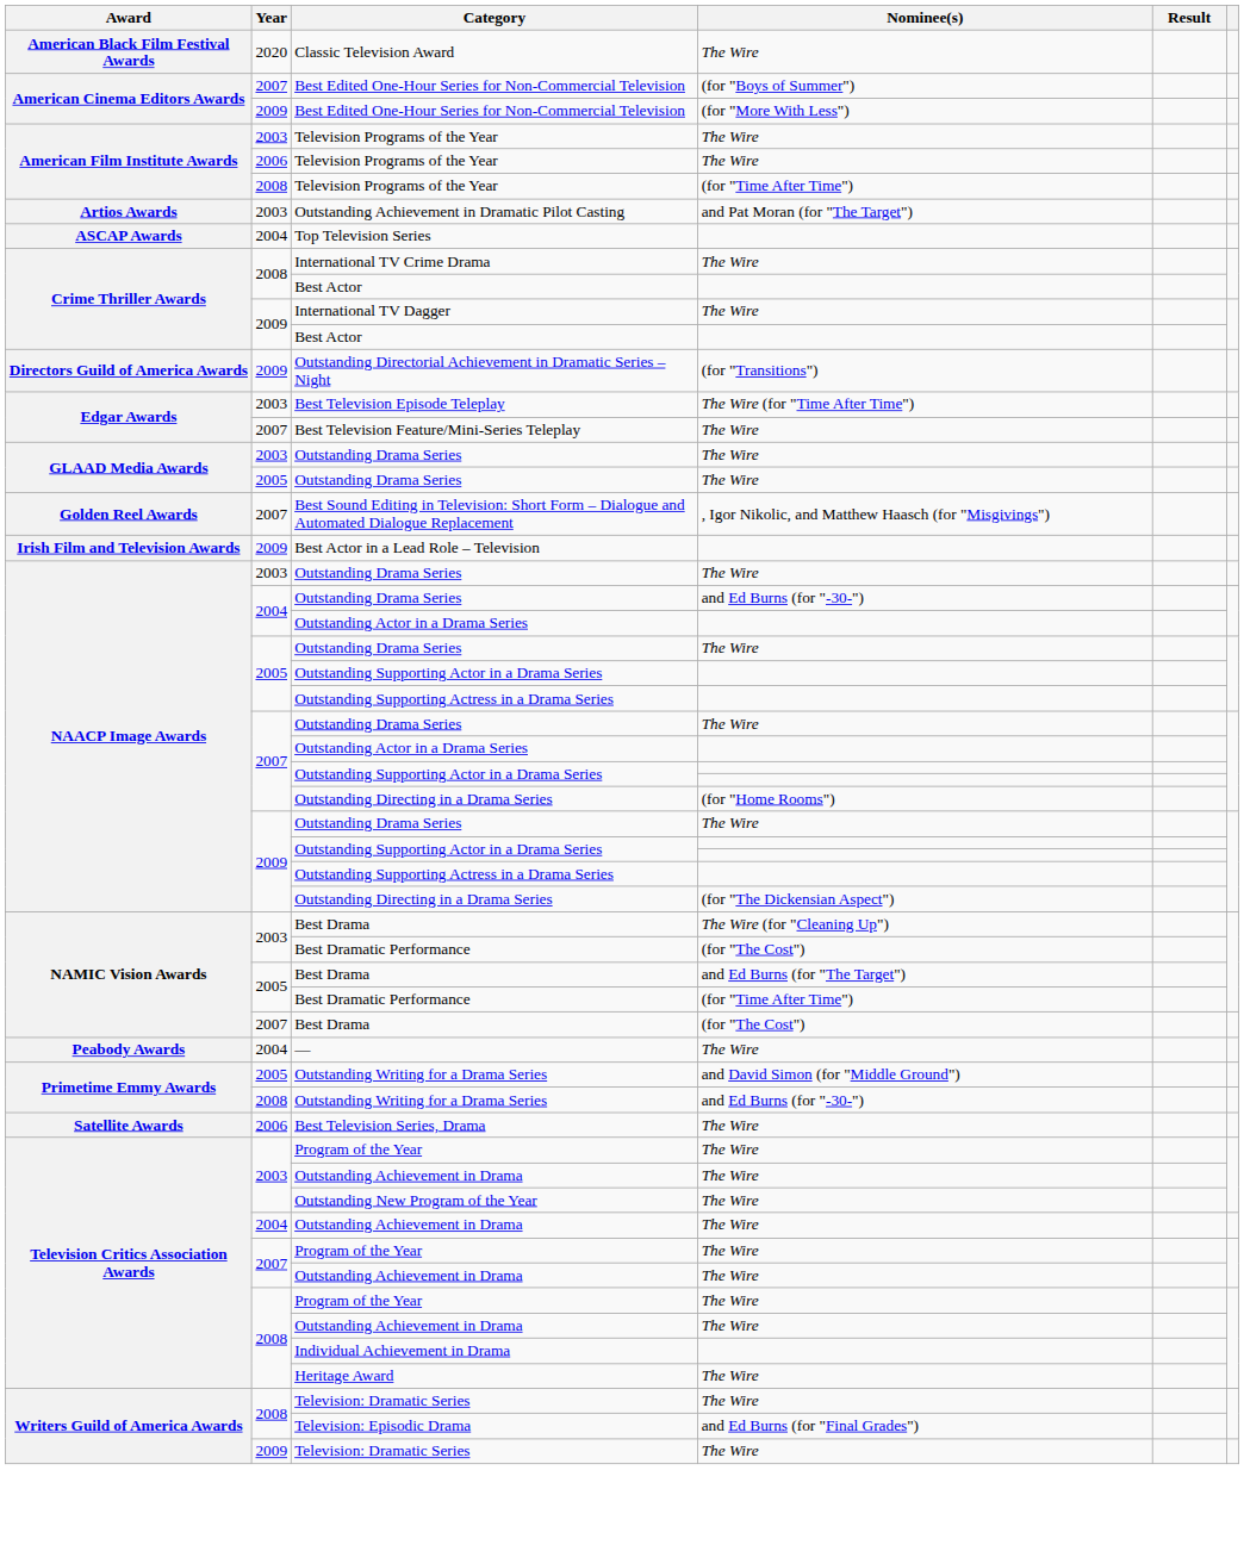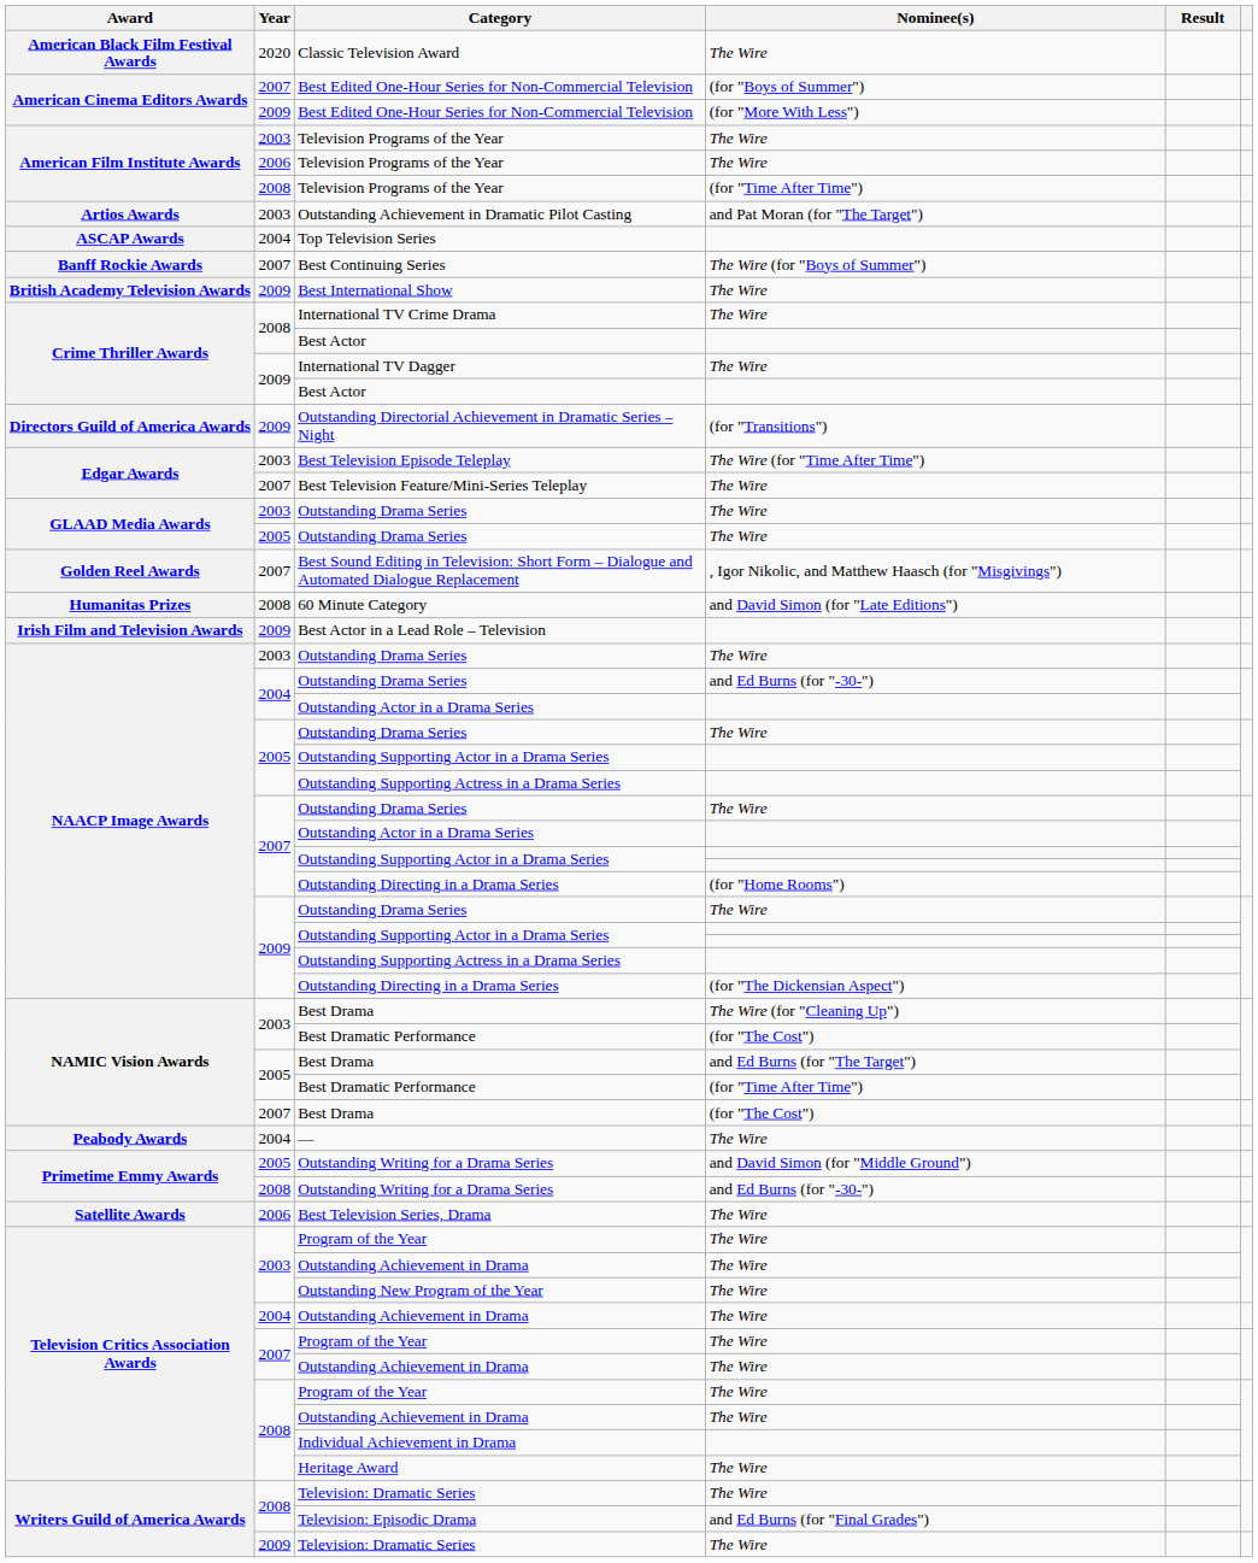 <table class="wikitable sortable plainrowheaders" summary="Sixteen wins and sixty nominations">
 <tr>
 <th scope="col" style="width:20%;">Award</th>
 <th scope="col" style="width:3%;">Year</th>
 <th scope="col" style="width:33%;">Category</th>
 <th scope="col">Nominee(s)</th>
 <th scope="col" style="width:6%;">Result</th>
 <th scope="col" class="unsortable" style="width:1%;"></th>
 </tr>
 <tr>
 <th scope="row"><a href='#'>American Black Film Festival Awards</a></th>
 <td style="text-align: center;">2020</td>
 <td>Classic Television Award</td>
 <td data-sort-value="Wire"><em>The Wire</em></td>
 <td></td>
 <td style="text-align: center;"></td>
 </tr>
 <tr>
 <th scope="row" rowspan="2"><a href='#'>American Cinema Editors Awards</a></th>
 <td style="text-align: center;"><a href='#'>2007</a></td>
 <td><a href='#'>Best Edited One-Hour Series for Non-Commercial Television</a></td>
 <td> (for "<a href='#'>Boys of Summer</a>")</td>
 <td></td>
 <td style="text-align: center;"></td>
 </tr>
 <tr>
 <td style="text-align: center;"><a href='#'>2009</a></td>
 <td><a href='#'>Best Edited One-Hour Series for Non-Commercial Television</a></td>
 <td> (for "<a href='#'>More With Less</a>")</td>
 <td></td>
 <td style="text-align: center;"></td>
 </tr>
 <tr>
 <th scope="row" rowspan="3"><a href='#'>American Film Institute Awards</a></th>
 <td style="text-align: center;"><a href='#'>2003</a></td>
 <td>Television Programs of the Year</td>
 <td data-sort-value="Wire"><em>The Wire</em></td>
 <td></td>
 <td style="text-align: center;"></td>
 </tr>
 <tr>
 <td style="text-align: center;"><a href='#'>2006</a></td>
 <td>Television Programs of the Year</td>
 <td data-sort-value="Wire"><em>The Wire</em></td>
 <td></td>
 <td style="text-align: center;"></td>
 </tr>
 <tr>
 <td style="text-align: center;"><a href='#'>2008</a></td>
 <td>Television Programs of the Year</td>
 <td> (for "<a href='#'>Time After Time</a>")</td>
 <td></td>
 <td style="text-align: center;"></td>
 </tr>
 <tr>
 <th scope="row"><a href='#'>Artios Awards</a></th>
 <td style="text-align: center;">2003</td>
 <td>Outstanding Achievement in Dramatic Pilot Casting</td>
 <td> and Pat Moran (for "<a href='#'>The Target</a>")</td>
 <td></td>
 <td style="text-align: center;"></td>
 </tr>
 <tr>
 <th scope="row"><a href='#'>ASCAP Awards</a></th>
 <td style="text-align: center;">2004</td>
 <td>Top Television Series</td>
 <td></td>
 <td></td>
 <td style="text-align: center;"></td>
 </tr>
 <tr>
+<th scope="row"><a href='#'>Banff Rockie Awards</a></th>
+<td style="text-align: center;">2007</td>
+<td>Best Continuing Series</td>
+<td data-sort-value="Wire for Boys of Summer"><em>The Wire</em> (for "<a href='#'>Boys of Summer</a>")</td>
+<td></td>
+<td style="text-align: center;"></td>
+</tr>
+<tr>
+<th scope="row"><a href='#'>British Academy Television Awards</a></th>
+<td style="text-align: center;"><a href='#'>2009</a></td>
+<td><a href='#'>Best International Show</a></td>
+<td data-sort-value="Wire"><em>The Wire</em></td>
+<td></td>
+<td style="text-align: center;"></td>
+</tr>
+<tr>
 <th scope="row" rowspan="4"><a href='#'>Crime Thriller Awards</a></th>
 <td rowspan="2" style="text-align: center;">2008</td>
 <td>International TV Crime Drama</td>
 <td data-sort-value="Wire"><em>The Wire</em></td>
 <td></td>
 <td rowspan="2" style="text-align: center;"></td>
 </tr>
 <tr>
 <td>Best Actor</td>
 <td></td>
 <td></td>
 </tr>
 <tr>
 <td rowspan="2" style="text-align: center;">2009</td>
 <td>International TV Dagger</td>
 <td data-sort-value="Wire"><em>The Wire</em></td>
 <td></td>
 <td rowspan="2" style="text-align: center;"></td>
 </tr>
 <tr>
 <td>Best Actor</td>
 <td></td>
 <td></td>
 </tr>
 <tr>
 <th scope="row"><a href='#'>Directors Guild of America Awards</a></th>
 <td style="text-align: center;"><a href='#'>2009</a></td>
 <td><a href='#'>Outstanding Directorial Achievement in Dramatic Series – Night</a></td>
 <td> (for "<a href='#'>Transitions</a>")</td>
 <td></td>
 <td style="text-align: center;"></td>
 </tr>
 <tr>
 <th scope="row" rowspan="2"><a href='#'>Edgar Awards</a></th>
 <td style="text-align: center;">2003</td>
 <td><a href='#'>Best Television Episode Teleplay</a></td>
 <td data-sort-value="Wire for Time After Time"><em>The Wire</em> (for "<a href='#'>Time After Time</a>")</td>
 <td></td>
 <td style="text-align: center;"></td>
 </tr>
 <tr>
 <td style="text-align: center;">2007</td>
 <td>Best Television Feature/Mini-Series Teleplay</td>
 <td data-sort-value="Wire"><em>The Wire</em></td>
 <td></td>
 <td style="text-align: center;"></td>
 </tr>
 <tr>
 <th scope="row" rowspan="2"><a href='#'>GLAAD Media Awards</a></th>
 <td style="text-align: center;"><a href='#'>2003</a></td>
 <td><a href='#'>Outstanding Drama Series</a></td>
 <td data-sort-value="Wire"><em>The Wire</em></td>
 <td></td>
 <td style="text-align: center;"></td>
 </tr>
 <tr>
 <td style="text-align: center;"><a href='#'>2005</a></td>
 <td><a href='#'>Outstanding Drama Series</a></td>
 <td data-sort-value="Wire"><em>The Wire</em></td>
 <td></td>
 <td style="text-align: center;"></td>
 </tr>
 <tr>
 <th scope="row"><a href='#'>Golden Reel Awards</a></th>
 <td style="text-align: center;">2007</td>
 <td><a href='#'>Best Sound Editing in Television: Short Form – Dialogue and Automated Dialogue Replacement</a></td>
 <td>, Igor Nikolic, and Matthew Haasch (for "<a href='#'>Misgivings</a>")</td>
+<td></td>
+<td style="text-align: center;"></td>
+</tr>
+<tr>
+<th scope="row"><a href='#'>Humanitas Prizes</a></th>
+<td style="text-align: center;">2008</td>
+<td>60 Minute Category</td>
+<td> and <a href='#'>David Simon</a> (for "<a href='#'>Late Editions</a>")</td>
 <td></td>
 <td style="text-align: center;"></td>
 </tr>
 <tr>
 <th scope="row"><a href='#'>Irish Film and Television Awards</a></th>
 <td style="text-align: center;"><a href='#'>2009</a></td>
 <td>Best Actor in a Lead Role – Television</td>
 <td></td>
 <td></td>
 <td style="text-align: center;"></td>
 </tr>
 <tr>
 <th scope="row" rowspan="16"><a href='#'>NAACP Image Awards</a></th>
 <td style="text-align: center;">2003</td>
 <td><a href='#'>Outstanding Drama Series</a></td>
 <td data-sort-value="Wire"><em>The Wire</em></td>
 <td></td>
 <td style="text-align: center;"></td>
 </tr>
 <tr>
 <td rowspan="2" style="text-align: center;"><a href='#'>2004</a></td>
 <td><a href='#'>Outstanding Drama Series</a></td>
 <td> and <a href='#'>Ed Burns</a> (for "<a href='#'>-30-</a>")</td>
 <td></td>
 <td rowspan="2" style="text-align: center;"></td>
 </tr>
 <tr>
 <td><a href='#'>Outstanding Actor in a Drama Series</a></td>
 <td></td>
 <td></td>
 </tr>
 <tr>
 <td rowspan="3" style="text-align: center;"><a href='#'>2005</a></td>
 <td><a href='#'>Outstanding Drama Series</a></td>
 <td data-sort-value="Wire"><em>The Wire</em></td>
 <td></td>
 <td rowspan="3" style="text-align: center;"></td>
 </tr>
 <tr>
 <td><a href='#'>Outstanding Supporting Actor in a Drama Series</a></td>
 <td></td>
 <td></td>
 </tr>
 <tr>
 <td><a href='#'>Outstanding Supporting Actress in a Drama Series</a></td>
 <td></td>
 <td></td>
 </tr>
 <tr>
 <td rowspan="5" style="text-align: center;"><a href='#'>2007</a></td>
 <td><a href='#'>Outstanding Drama Series</a></td>
 <td data-sort-value="Wire"><em>The Wire</em></td>
 <td></td>
 <td rowspan="5" style="text-align: center;"></td>
 </tr>
 <tr>
 <td><a href='#'>Outstanding Actor in a Drama Series</a></td>
 <td></td>
 <td></td>
 </tr>
 <tr>
 <td rowspan="2"><a href='#'>Outstanding Supporting Actor in a Drama Series</a></td>
 <td></td>
 <td></td>
 </tr>
 <tr>
 <td></td>
 <td></td>
 </tr>
 <tr>
 <td><a href='#'>Outstanding Directing in a Drama Series</a></td>
 <td> (for "<a href='#'>Home Rooms</a>")</td>
 <td></td>
 </tr>
 <tr>
 <td rowspan="5" style="text-align: center;"><a href='#'>2009</a></td>
 <td><a href='#'>Outstanding Drama Series</a></td>
 <td data-sort-value="Wire"><em>The Wire</em></td>
 <td></td>
 <td rowspan="5" style="text-align: center;"></td>
 </tr>
 <tr>
 <td rowspan="2"><a href='#'>Outstanding Supporting Actor in a Drama Series</a></td>
 <td></td>
 <td></td>
 </tr>
 <tr>
 <td></td>
 <td></td>
 </tr>
 <tr>
 <td><a href='#'>Outstanding Supporting Actress in a Drama Series</a></td>
 <td></td>
 <td></td>
 </tr>
 <tr>
 <td><a href='#'>Outstanding Directing in a Drama Series</a></td>
 <td> (for "<a href='#'>The Dickensian Aspect</a>")</td>
 <td></td>
 </tr>
 <tr>
 <th scope="row" rowspan="5">NAMIC Vision Awards</th>
 <td rowspan="2" style="text-align: center;">2003</td>
 <td>Best Drama</td>
 <td data-sort-value="Wire for Cleaning Up"><em>The Wire</em> (for "<a href='#'>Cleaning Up</a>")</td>
 <td></td>
 <td rowspan="4" style="text-align: center;"></td>
 </tr>
 <tr>
 <td>Best Dramatic Performance</td>
 <td> (for "<a href='#'>The Cost</a>")</td>
 <td></td>
 </tr>
 <tr>
 <td rowspan="2" style="text-align: center;">2005</td>
 <td>Best Drama</td>
 <td> and <a href='#'>Ed Burns</a> (for "<a href='#'>The Target</a>")</td>
 <td></td>
 </tr>
 <tr>
 <td>Best Dramatic Performance</td>
 <td> (for "<a href='#'>Time After Time</a>")</td>
 <td></td>
 </tr>
 <tr>
 <td style="text-align: center;">2007</td>
 <td>Best Drama</td>
 <td> (for "<a href='#'>The Cost</a>")</td>
 <td></td>
 <td style="text-align: center;"></td>
 </tr>
 <tr>
 <th scope="row"><a href='#'>Peabody Awards</a></th>
 <td style="text-align: center;">2004</td>
 <td>—</td>
 <td data-sort-value="Wire"><em>The Wire</em></td>
 <td></td>
 <td style="text-align: center;"></td>
 </tr>
 <tr>
 <th scope="row" rowspan="2"><a href='#'>Primetime Emmy Awards</a></th>
 <td style="text-align: center;"><a href='#'>2005</a></td>
 <td><a href='#'>Outstanding Writing for a Drama Series</a></td>
 <td> and <a href='#'>David Simon</a> (for "<a href='#'>Middle Ground</a>")</td>
 <td></td>
 <td style="text-align: center;"></td>
 </tr>
 <tr>
 <td style="text-align: center;"><a href='#'>2008</a></td>
 <td><a href='#'>Outstanding Writing for a Drama Series</a></td>
 <td> and <a href='#'>Ed Burns</a> (for "<a href='#'>-30-</a>")</td>
 <td></td>
 <td style="text-align: center;"></td>
 </tr>
 <tr>
 <th scope="row"><a href='#'>Satellite Awards</a></th>
 <td style="text-align: center;"><a href='#'>2006</a></td>
 <td><a href='#'>Best Television Series, Drama</a></td>
 <td data-sort-value="Wire"><em>The Wire</em></td>
 <td></td>
 <td style="text-align: center;"></td>
 </tr>
 <tr>
 <th scope="row" rowspan="10"><a href='#'>Television Critics Association Awards</a></th>
 <td rowspan="3" style="text-align: center;"><a href='#'>2003</a></td>
 <td><a href='#'>Program of the Year</a></td>
 <td data-sort-value="Wire"><em>The Wire</em></td>
 <td></td>
 <td rowspan="3" style="text-align: center;"></td>
 </tr>
 <tr>
 <td><a href='#'>Outstanding Achievement in Drama</a></td>
 <td data-sort-value="Wire"><em>The Wire</em></td>
 <td></td>
 </tr>
 <tr>
 <td><a href='#'>Outstanding New Program of the Year</a></td>
 <td data-sort-value="Wire"><em>The Wire</em></td>
 <td></td>
 </tr>
 <tr>
 <td style="text-align: center;"><a href='#'>2004</a></td>
 <td><a href='#'>Outstanding Achievement in Drama</a></td>
 <td data-sort-value="Wire"><em>The Wire</em></td>
 <td></td>
 <td style="text-align: center;"></td>
 </tr>
 <tr>
 <td rowspan="2" style="text-align: center;"><a href='#'>2007</a></td>
 <td><a href='#'>Program of the Year</a></td>
 <td data-sort-value="Wire"><em>The Wire</em></td>
 <td></td>
 <td rowspan="2" style="text-align: center;"></td>
 </tr>
 <tr>
 <td><a href='#'>Outstanding Achievement in Drama</a></td>
 <td data-sort-value="Wire"><em>The Wire</em></td>
 <td></td>
 </tr>
 <tr>
 <td rowspan="4" style="text-align: center;"><a href='#'>2008</a></td>
 <td><a href='#'>Program of the Year</a></td>
 <td data-sort-value="Wire"><em>The Wire</em></td>
 <td></td>
 <td rowspan="4" style="text-align: center;"></td>
 </tr>
 <tr>
 <td><a href='#'>Outstanding Achievement in Drama</a></td>
 <td data-sort-value="Wire"><em>The Wire</em></td>
 <td></td>
 </tr>
 <tr>
 <td><a href='#'>Individual Achievement in Drama</a></td>
 <td></td>
 <td></td>
 </tr>
 <tr>
 <td><a href='#'>Heritage Award</a></td>
 <td data-sort-value="Wire"><em>The Wire</em></td>
 <td></td>
 </tr>
 <tr>
 <th scope="row" rowspan="3"><a href='#'>Writers Guild of America Awards</a></th>
 <td rowspan="2" style="text-align: center;"><a href='#'>2008</a></td>
 <td><a href='#'>Television: Dramatic Series</a></td>
 <td data-sort-value="Wire"><em>The Wire</em></td>
 <td></td>
 <td rowspan="2" style="text-align: center;"></td>
 </tr>
 <tr>
 <td><a href='#'>Television: Episodic Drama</a></td>
 <td> and <a href='#'>Ed Burns</a> (for "<a href='#'>Final Grades</a>")</td>
 <td></td>
 </tr>
 <tr>
 <td style="text-align: center;"><a href='#'>2009</a></td>
 <td><a href='#'>Television: Dramatic Series</a></td>
 <td data-sort-value="Wire"><em>The Wire</em></td>
 <td></td>
 <td style="text-align: center;"></td>
 </tr>
 </table>
